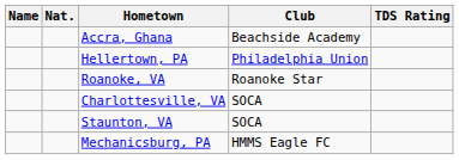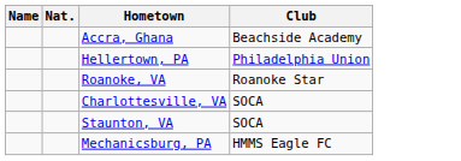 <table class="wikitable" style="font-size:90%;" border="1">
 <tr>
 <th>Name</th>
 <th>Nat.</th>
 <th>Hometown</th>
 <th>Club</th>
-<th>TDS Rating</th>
 </tr>
 <tr>
 <td></td>
 <td></td>
 <td><a href='#'>Accra, Ghana</a></td>
 <td>Beachside Academy</td>
-<td></td>
 </tr>
 <tr>
 <td></td>
 <td></td>
 <td><a href='#'>Hellertown, PA</a></td>
 <td><a href='#'>Philadelphia Union</a></td>
-<td></td>
 </tr>
 <tr>
 <td></td>
 <td></td>
 <td><a href='#'>Roanoke, VA</a></td>
 <td>Roanoke Star</td>
-<td></td>
 </tr>
 <tr>
 <td></td>
 <td></td>
 <td><a href='#'>Charlottesville, VA</a></td>
 <td>SOCA</td>
-<td></td>
 </tr>
 <tr>
 <td></td>
 <td></td>
 <td><a href='#'>Staunton, VA</a></td>
 <td>SOCA</td>
-<td></td>
 </tr>
 <tr>
 <td></td>
 <td></td>
 <td><a href='#'>Mechanicsburg, PA</a></td>
 <td>HMMS Eagle FC</td>
-<td></td>
 </tr>
 </table>
